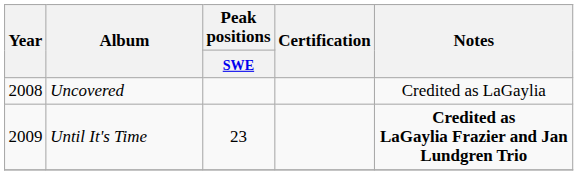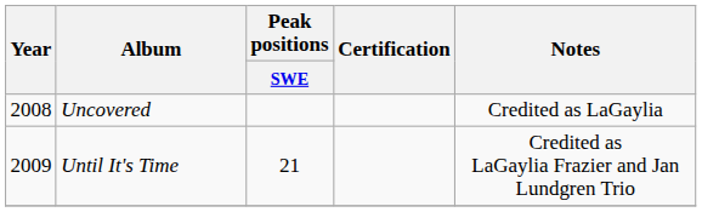 <table class="wikitable">
 <tr>
 <th align="center" rowspan="2" width="10">Year</th>
 <th align="center" rowspan="2" width="140">Album</th>
 <th align="center" colspan="1">Peak positions</th>
 <th align="center" rowspan="2" width="40">Certification</th>
 <th align="center" rowspan="2" width="180">Notes</th>
 </tr>
 <tr>
 <th width="20"><small><a href='#'>SWE</a></small><br></th>
 </tr>
 <tr>
 <td align="center" rowspan="1">2008</td>
 <td><em>Uncovered</em></td>
 <td align="center"></td>
 <td align="center"></td>
 <td align="center">Credited as LaGaylia</td>
 </tr>
 <tr>
 <td align="center" rowspan="1">2009</td>
 <td><em>Until It's Time</em></td>
-<td align="center">23</td>
+<td align="center">21</td>
 <td align="center"></td>
-<td align="center"><strong>Credited as <br>LaGaylia Frazier and Jan Lundgren Trio</strong></td>
+<td align="center">Credited as <br>LaGaylia Frazier and Jan Lundgren Trio</td>
 </tr>
 <tr>
 </tr>
 </table>
